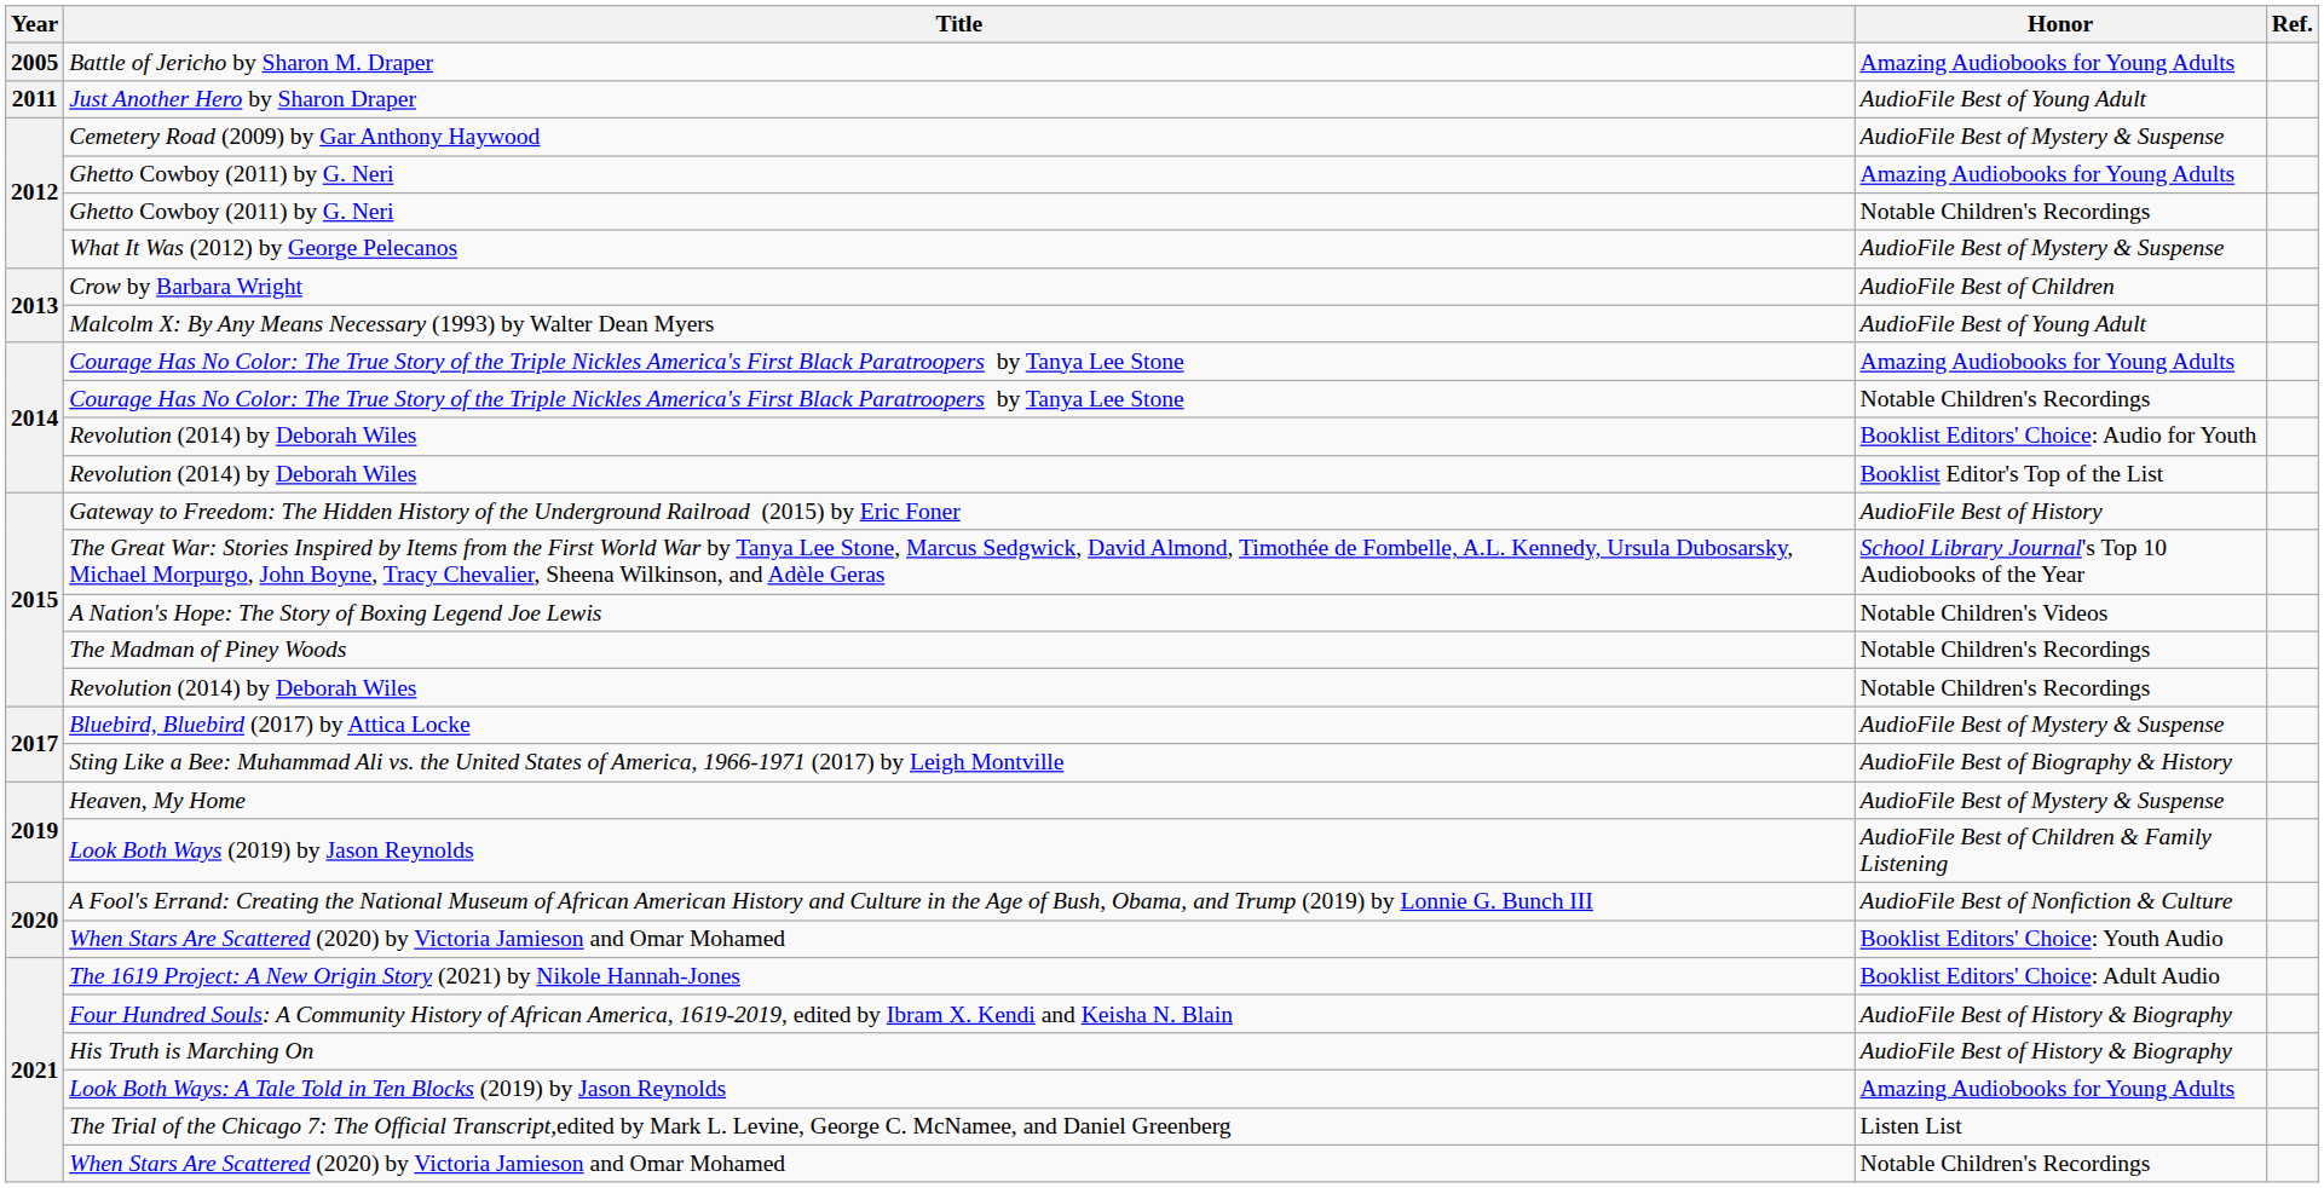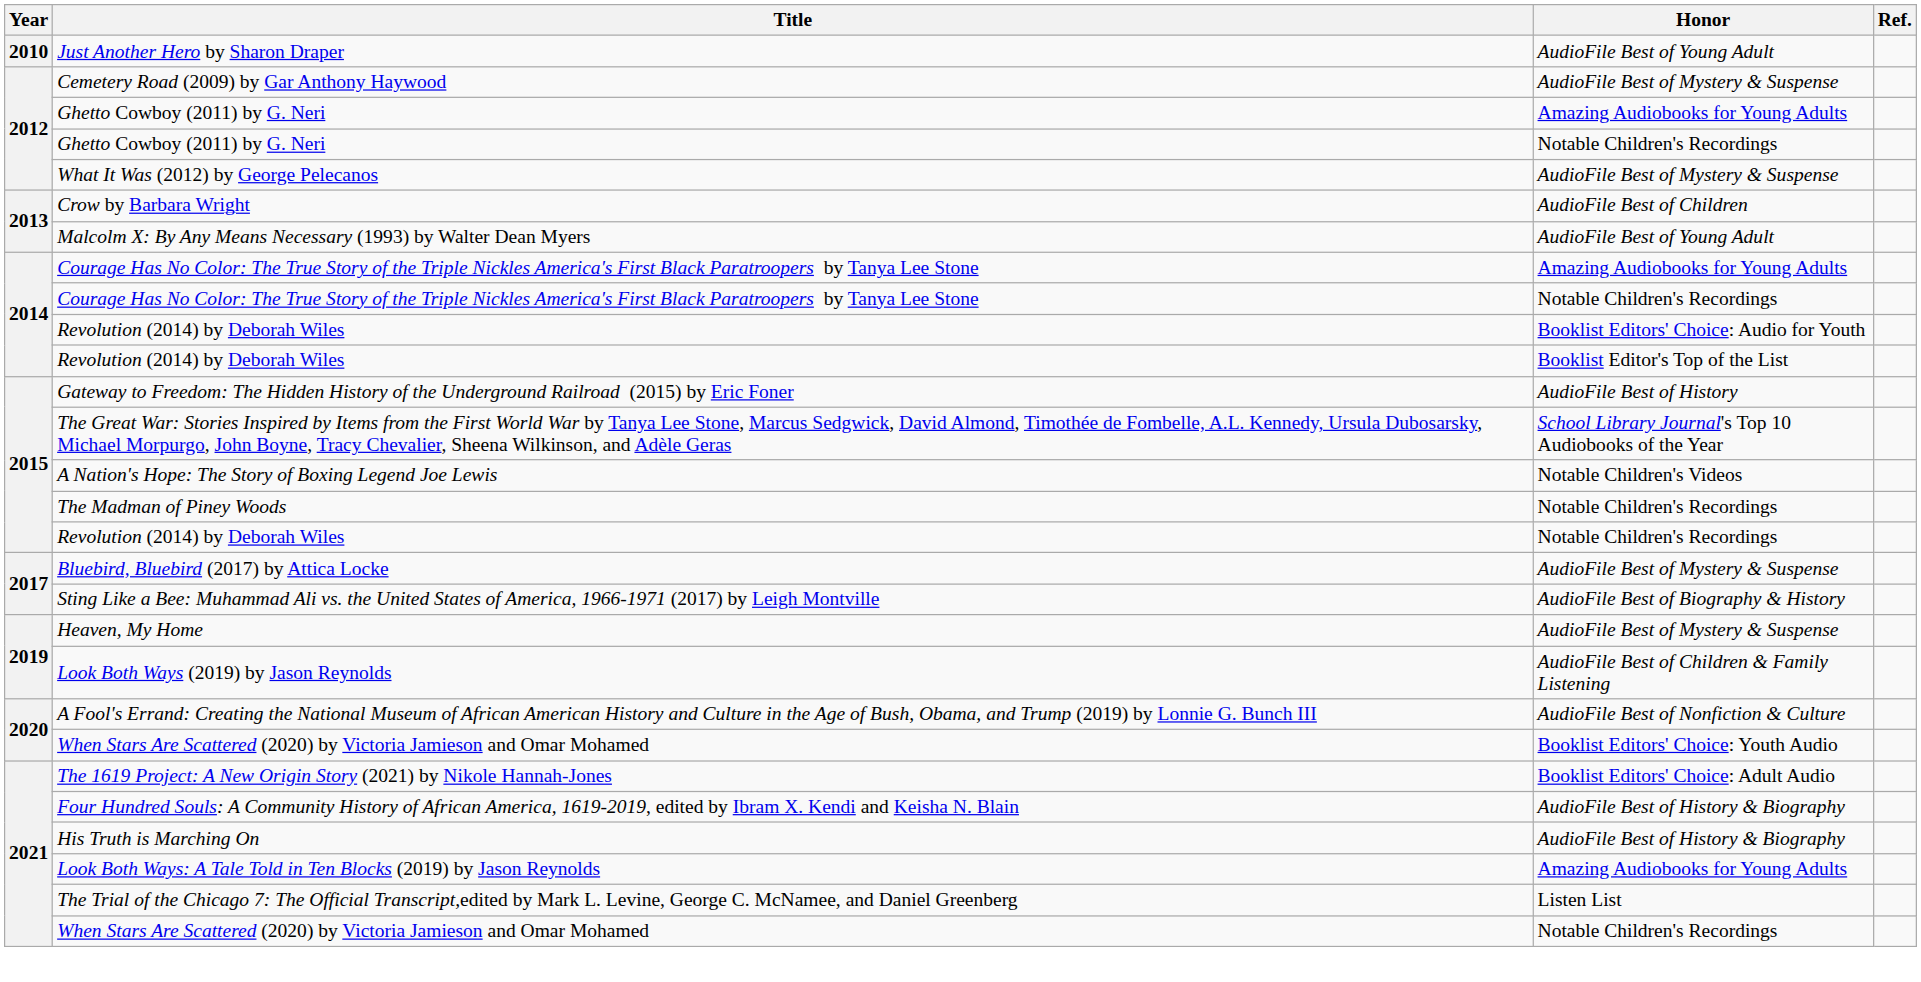 <table class="wikitable sortable mw-collapsible">
 <tr>
 <th>Year</th>
 <th>Title</th>
 <th>Honor</th>
 <th>Ref.</th>
 </tr>
 <tr>
-<th>2005</th>
-<td><em>Battle of Jericho</em> by <a href='#'>Sharon M. Draper</a></td>
-<td><a href='#'>Amazing Audiobooks for Young Adults</a></td>
-<td></td>
-</tr>
-<tr>
-<th>2011</th>
+<th>2010</th>
 <td><em><a href='#'>Just Another Hero</a></em> by <a href='#'>Sharon Draper</a></td>
 <td><em>AudioFile Best of Young Adult</em></td>
 <td></td>
 </tr>
 <tr>
 <th rowspan="4">2012</th>
 <td><em>Cemetery Road</em> (2009) by <a href='#'>Gar Anthony Haywood</a></td>
 <td><em>AudioFile Best of Mystery & Suspense</em></td>
 <td></td>
 </tr>
 <tr>
 <td><em>Ghetto</em> Cowboy (2011) by <a href='#'>G. Neri</a></td>
 <td><a href='#'>Amazing Audiobooks for Young Adults</a></td>
 <td></td>
 </tr>
 <tr>
 <td><em>Ghetto</em> Cowboy (2011) by <a href='#'>G. Neri</a></td>
 <td>Notable Children's Recordings</td>
 <td></td>
 </tr>
 <tr>
 <td><em>What It Was</em> (2012) by <a href='#'>George Pelecanos</a></td>
 <td><em>AudioFile Best of Mystery & Suspense</em></td>
 <td></td>
 </tr>
 <tr>
 <th rowspan="2">2013</th>
 <td><em>Crow</em> by <a href='#'>Barbara Wright</a></td>
 <td><em>AudioFile Best of Children</em></td>
 <td></td>
 </tr>
 <tr>
 <td><em>Malcolm X: By Any Means Necessary</em> (1993) by Walter Dean Myers</td>
 <td><em>AudioFile Best of Young Adult</em></td>
 <td></td>
 </tr>
 <tr>
 <th rowspan="4">2014</th>
 <td><em><a href='#'>Courage Has No Color: The True Story of the Triple Nickles America's First Black Paratroopers</a></em>  by <a href='#'>Tanya Lee Stone</a></td>
 <td><a href='#'>Amazing Audiobooks for Young Adults</a></td>
 <td></td>
 </tr>
 <tr>
 <td><em><a href='#'>Courage Has No Color: The True Story of the Triple Nickles America's First Black Paratroopers</a></em>  by <a href='#'>Tanya Lee Stone</a></td>
 <td>Notable Children's Recordings</td>
 <td></td>
 </tr>
 <tr>
 <td><em>Revolution</em> (2014) by <a href='#'>Deborah Wiles</a></td>
 <td><a href='#'>Booklist Editors' Choice</a>: Audio for Youth</td>
 <td></td>
 </tr>
 <tr>
 <td><em>Revolution</em> (2014) by <a href='#'>Deborah Wiles</a></td>
 <td><a href='#'>Booklist</a> Editor's Top of the List</td>
 <td></td>
 </tr>
 <tr>
 <th rowspan="5">2015</th>
 <td><em>Gateway to Freedom: The Hidden History of the Underground Railroad</em>  (2015) by <a href='#'>Eric Foner</a></td>
 <td><em>AudioFile Best of History</em></td>
 <td></td>
 </tr>
 <tr>
 <td><em>The Great War: Stories Inspired by Items from the First World War</em> by <a href='#'>Tanya Lee Stone</a>, <a href='#'>Marcus Sedgwick</a>, <a href='#'>David Almond</a>, <a href='#'>Timothée de Fombelle, A.L. Kennedy, Ursula Dubosarsky</a>, <a href='#'>Michael Morpurgo</a>, <a href='#'>John Boyne</a>, <a href='#'>Tracy Chevalier</a>, Sheena Wilkinson, and <a href='#'>Adèle Geras</a></td>
 <td><em><a href='#'>School Library Journal</a></em>'s Top 10 Audiobooks of the Year</td>
 <td></td>
 </tr>
 <tr>
 <td><em>A Nation's Hope: The Story of Boxing Legend Joe Lewis</em></td>
 <td>Notable Children's Videos</td>
 <td></td>
 </tr>
 <tr>
 <td><em>The Madman of Piney Woods</em></td>
 <td>Notable Children's Recordings</td>
 <td></td>
 </tr>
 <tr>
 <td><em>Revolution</em> (2014) by <a href='#'>Deborah Wiles</a></td>
 <td>Notable Children's Recordings</td>
 <td></td>
 </tr>
 <tr>
 <th rowspan="2">2017</th>
 <td><em><a href='#'>Bluebird, Bluebird</a></em> (2017) by <a href='#'>Attica Locke</a></td>
 <td><em>AudioFile Best of Mystery & Suspense</em></td>
 <td></td>
 </tr>
 <tr>
 <td><em>Sting Like a Bee: Muhammad Ali vs. the United States of America, 1966-1971</em> (2017) by <a href='#'>Leigh Montville</a></td>
 <td><em>AudioFile Best of Biography & History</em></td>
 <td></td>
 </tr>
 <tr>
 <th rowspan="2">2019</th>
 <td><em>Heaven, My Home</em>  </td>
 <td><em>AudioFile Best of Mystery & Suspense</em></td>
 <td></td>
 </tr>
 <tr>
 <td><em><a href='#'>Look Both Ways</a></em> (2019) by <a href='#'>Jason Reynolds</a>  </td>
 <td><em>AudioFile Best of Children & Family Listening</em></td>
 <td></td>
 </tr>
 <tr>
 <th rowspan="2">2020</th>
 <td><em>A Fool's Errand: Creating the National Museum of African American History and Culture in the Age of Bush, Obama, and Trump</em> (2019) by <a href='#'>Lonnie G. Bunch III</a></td>
 <td><em>AudioFile Best of Nonfiction & Culture</em></td>
 <td></td>
 </tr>
 <tr>
 <td><em><a href='#'>When Stars Are Scattered</a></em> (2020) by <a href='#'>Victoria Jamieson</a> and Omar Mohamed</td>
 <td><a href='#'>Booklist Editors' Choice</a>: Youth Audio</td>
 <td></td>
 </tr>
 <tr>
 <th rowspan="6">2021</th>
 <td><em><a href='#'>The 1619 Project: A New Origin Story</a></em> (2021) by <a href='#'>Nikole Hannah-Jones</a></td>
 <td><a href='#'>Booklist Editors' Choice</a>: Adult Audio</td>
 <td></td>
 </tr>
 <tr>
 <td><em><a href='#'>Four Hundred Souls</a>: A Community History of African America, 1619-2019</em>, edited by <a href='#'>Ibram X. Kendi</a> and <a href='#'>Keisha N. Blain</a></td>
 <td><em>AudioFile Best of History & Biography</em></td>
 <td></td>
 </tr>
 <tr>
 <td><em>His Truth is Marching On</em> <em> </em></td>
 <td><em>AudioFile Best of History & Biography</em></td>
 <td></td>
 </tr>
 <tr>
 <td><em><a href='#'>Look Both Ways: A Tale Told in Ten Blocks</a></em> (2019) by <a href='#'>Jason Reynolds</a></td>
 <td><a href='#'>Amazing Audiobooks for Young Adults</a></td>
 <td></td>
 </tr>
 <tr>
 <td><em>The Trial of the Chicago 7: The Official Transcript,</em>edited by Mark L. Levine, George C. McNamee, and Daniel Greenberg</td>
 <td>Listen List</td>
 <td></td>
 </tr>
 <tr>
 <td><em><a href='#'>When Stars Are Scattered</a></em> (2020) by <a href='#'>Victoria Jamieson</a> and Omar Mohamed</td>
 <td>Notable Children's Recordings</td>
 <td></td>
 </tr>
 </table>
